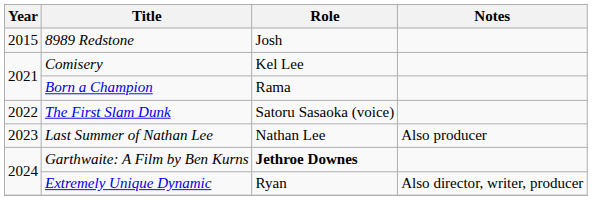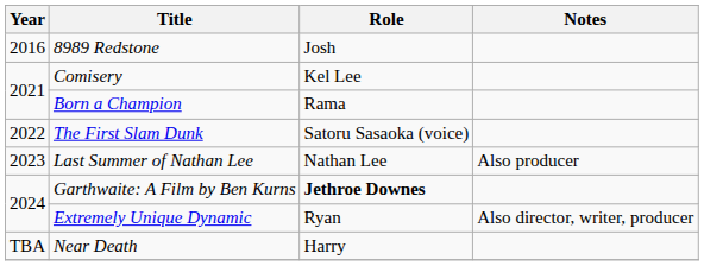 <table class="wikitable sortable">
 <tr>
 <th>Year</th>
 <th>Title</th>
 <th>Role</th>
 <th class = "unsortable">Notes</th>
 </tr>
 <tr>
-<td>2015</td>
+<td>2016</td>
 <td><em>8989 Redstone</em></td>
 <td>Josh</td>
 <td></td>
 </tr>
 <tr>
 <td rowspan="2">2021</td>
 <td><em>Comisery</em></td>
 <td>Kel Lee</td>
 <td></td>
 </tr>
 <tr>
 <td><em><a href='#'>Born a Champion</a></em></td>
 <td>Rama</td>
 <td></td>
 </tr>
 <tr>
 <td>2022</td>
 <td><em><a href='#'>The First Slam Dunk</a></em></td>
 <td>Satoru Sasaoka (voice)</td>
 <td></td>
 </tr>
 <tr>
 <td>2023</td>
 <td><em>Last Summer of Nathan Lee</em></td>
 <td>Nathan Lee</td>
 <td>Also producer</td>
 </tr>
 <tr>
 <td rowspan="2">2024</td>
 <td><em>Garthwaite: A Film by Ben Kurns</em></td>
 <td><strong>Jethroe Downes</strong></td>
 <td></td>
 </tr>
 <tr>
 <td><em><a href='#'>Extremely Unique Dynamic</a></em></td>
 <td>Ryan</td>
 <td>Also director, writer, producer</td>
 </tr>
 <tr>
+<td>TBA</td>
+<td><em>Near Death</em></td>
+<td>Harry</td>
+<td></td>
+</tr>
+<tr>
 </tr>
 </table>
